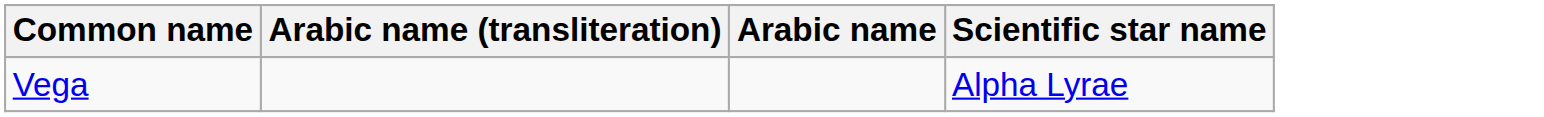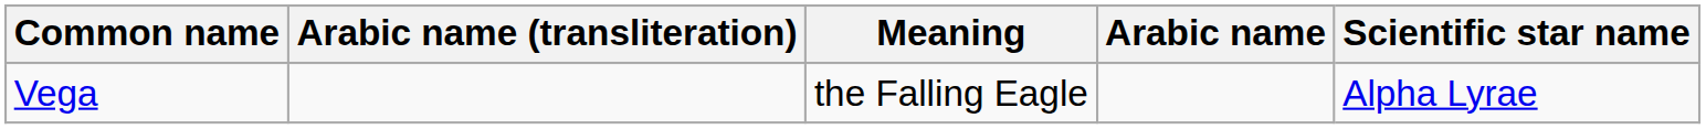 <table class="wikitable">
 <tr>
 <th>Common name</th>
 <th>Arabic name (transliteration)</th>
+<th>Meaning</th>
 <th>Arabic name</th>
 <th>Scientific star name</th>
 </tr>
 <tr>
 <td><a href='#'>Vega</a></td>
 <td></td>
+<td>the Falling Eagle</td>
 <td></td>
 <td><a href='#'>Alpha Lyrae</a></td>
 </tr>
 </table>
